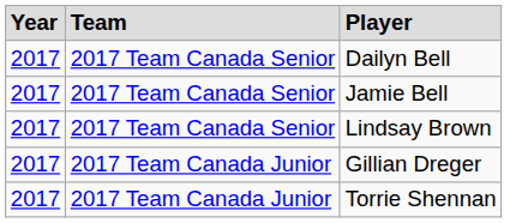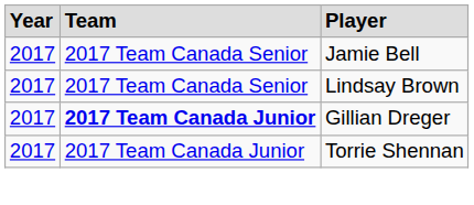 <table class="wikitable">
 <tr style="font-weight:bold; background-color:#dddddd;" |>
 <td align="left">Year</td>
 <td>Team</td>
 <td>Player</td>
-</tr>
-<tr>
-<td><a href='#'>2017</a></td>
-<td> <a href='#'>2017 Team Canada Senior</a></td>
-<td>Dailyn Bell</td>
 </tr>
 <tr>
 <td><a href='#'>2017</a></td>
 <td> <a href='#'>2017 Team Canada Senior</a></td>
 <td>Jamie Bell</td>
 </tr>
 <tr>
 <td><a href='#'>2017</a></td>
 <td> <a href='#'>2017 Team Canada Senior</a></td>
 <td>Lindsay Brown</td>
 </tr>
 <tr>
 <td><a href='#'>2017</a></td>
-<td> <a href='#'>2017 Team Canada Junior</a></td>
+<td><strong> <a href='#'>2017 Team Canada Junior</a></strong></td>
 <td>Gillian Dreger</td>
 </tr>
 <tr>
 <td><a href='#'>2017</a></td>
 <td> <a href='#'>2017 Team Canada Junior</a></td>
 <td>Torrie Shennan</td>
 </tr>
 </table>
